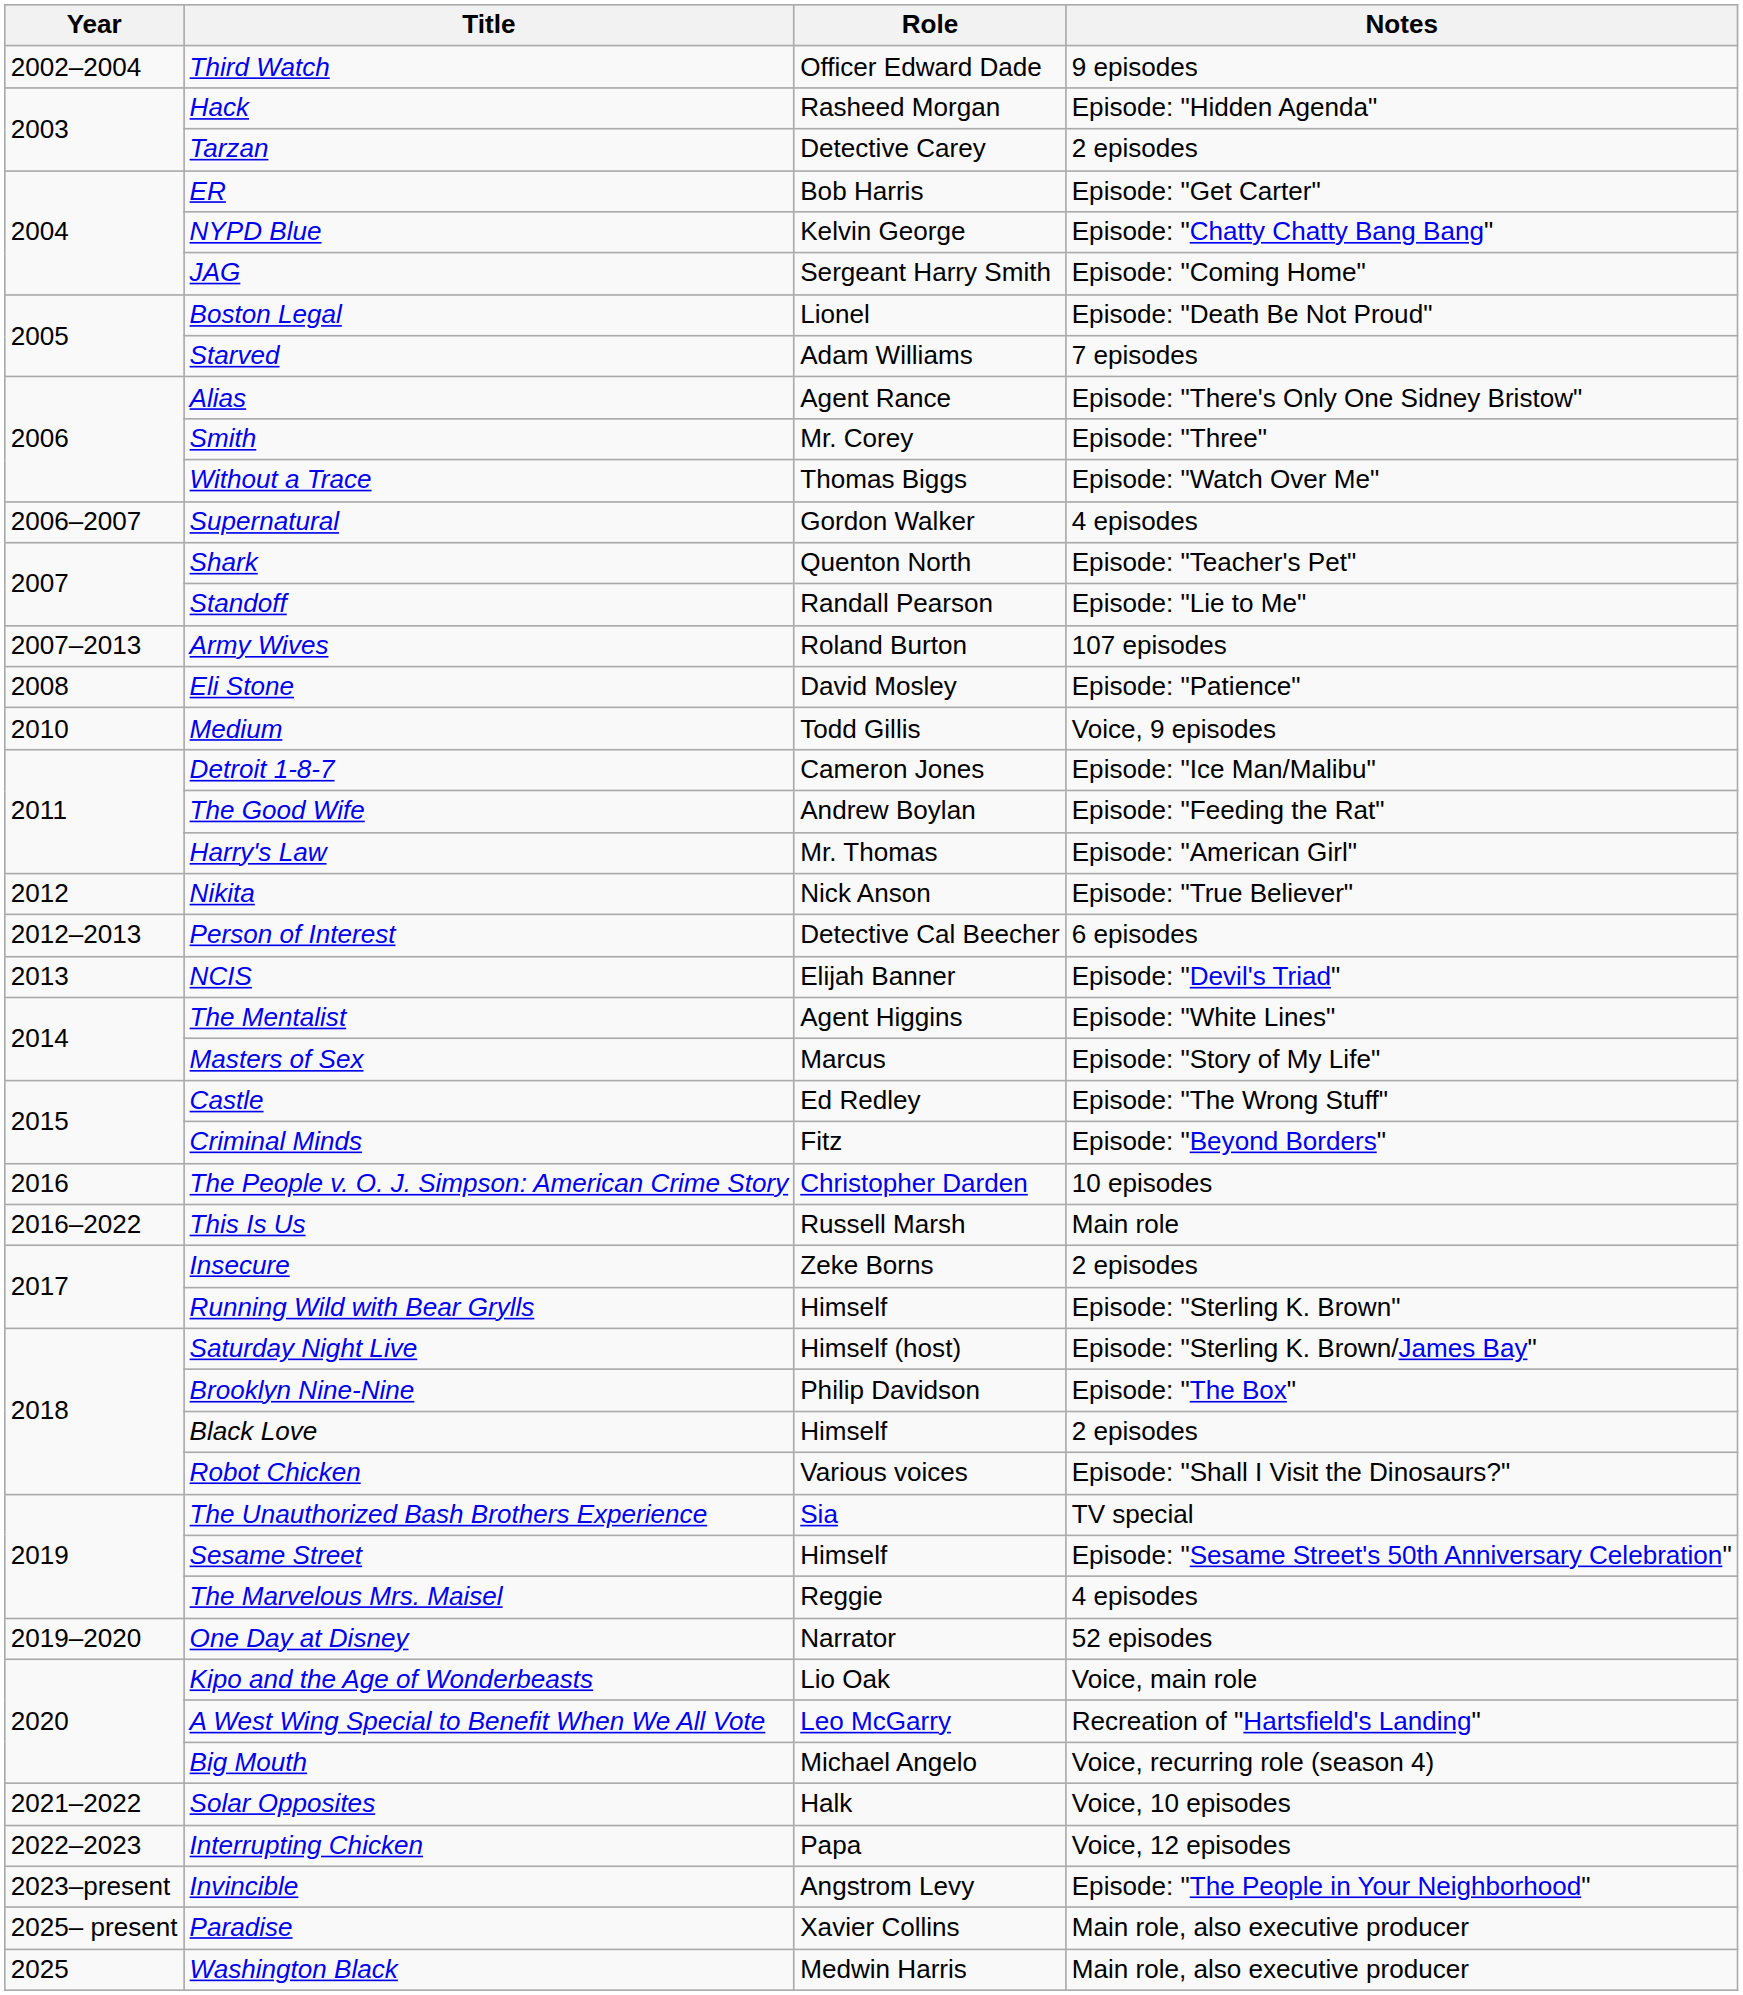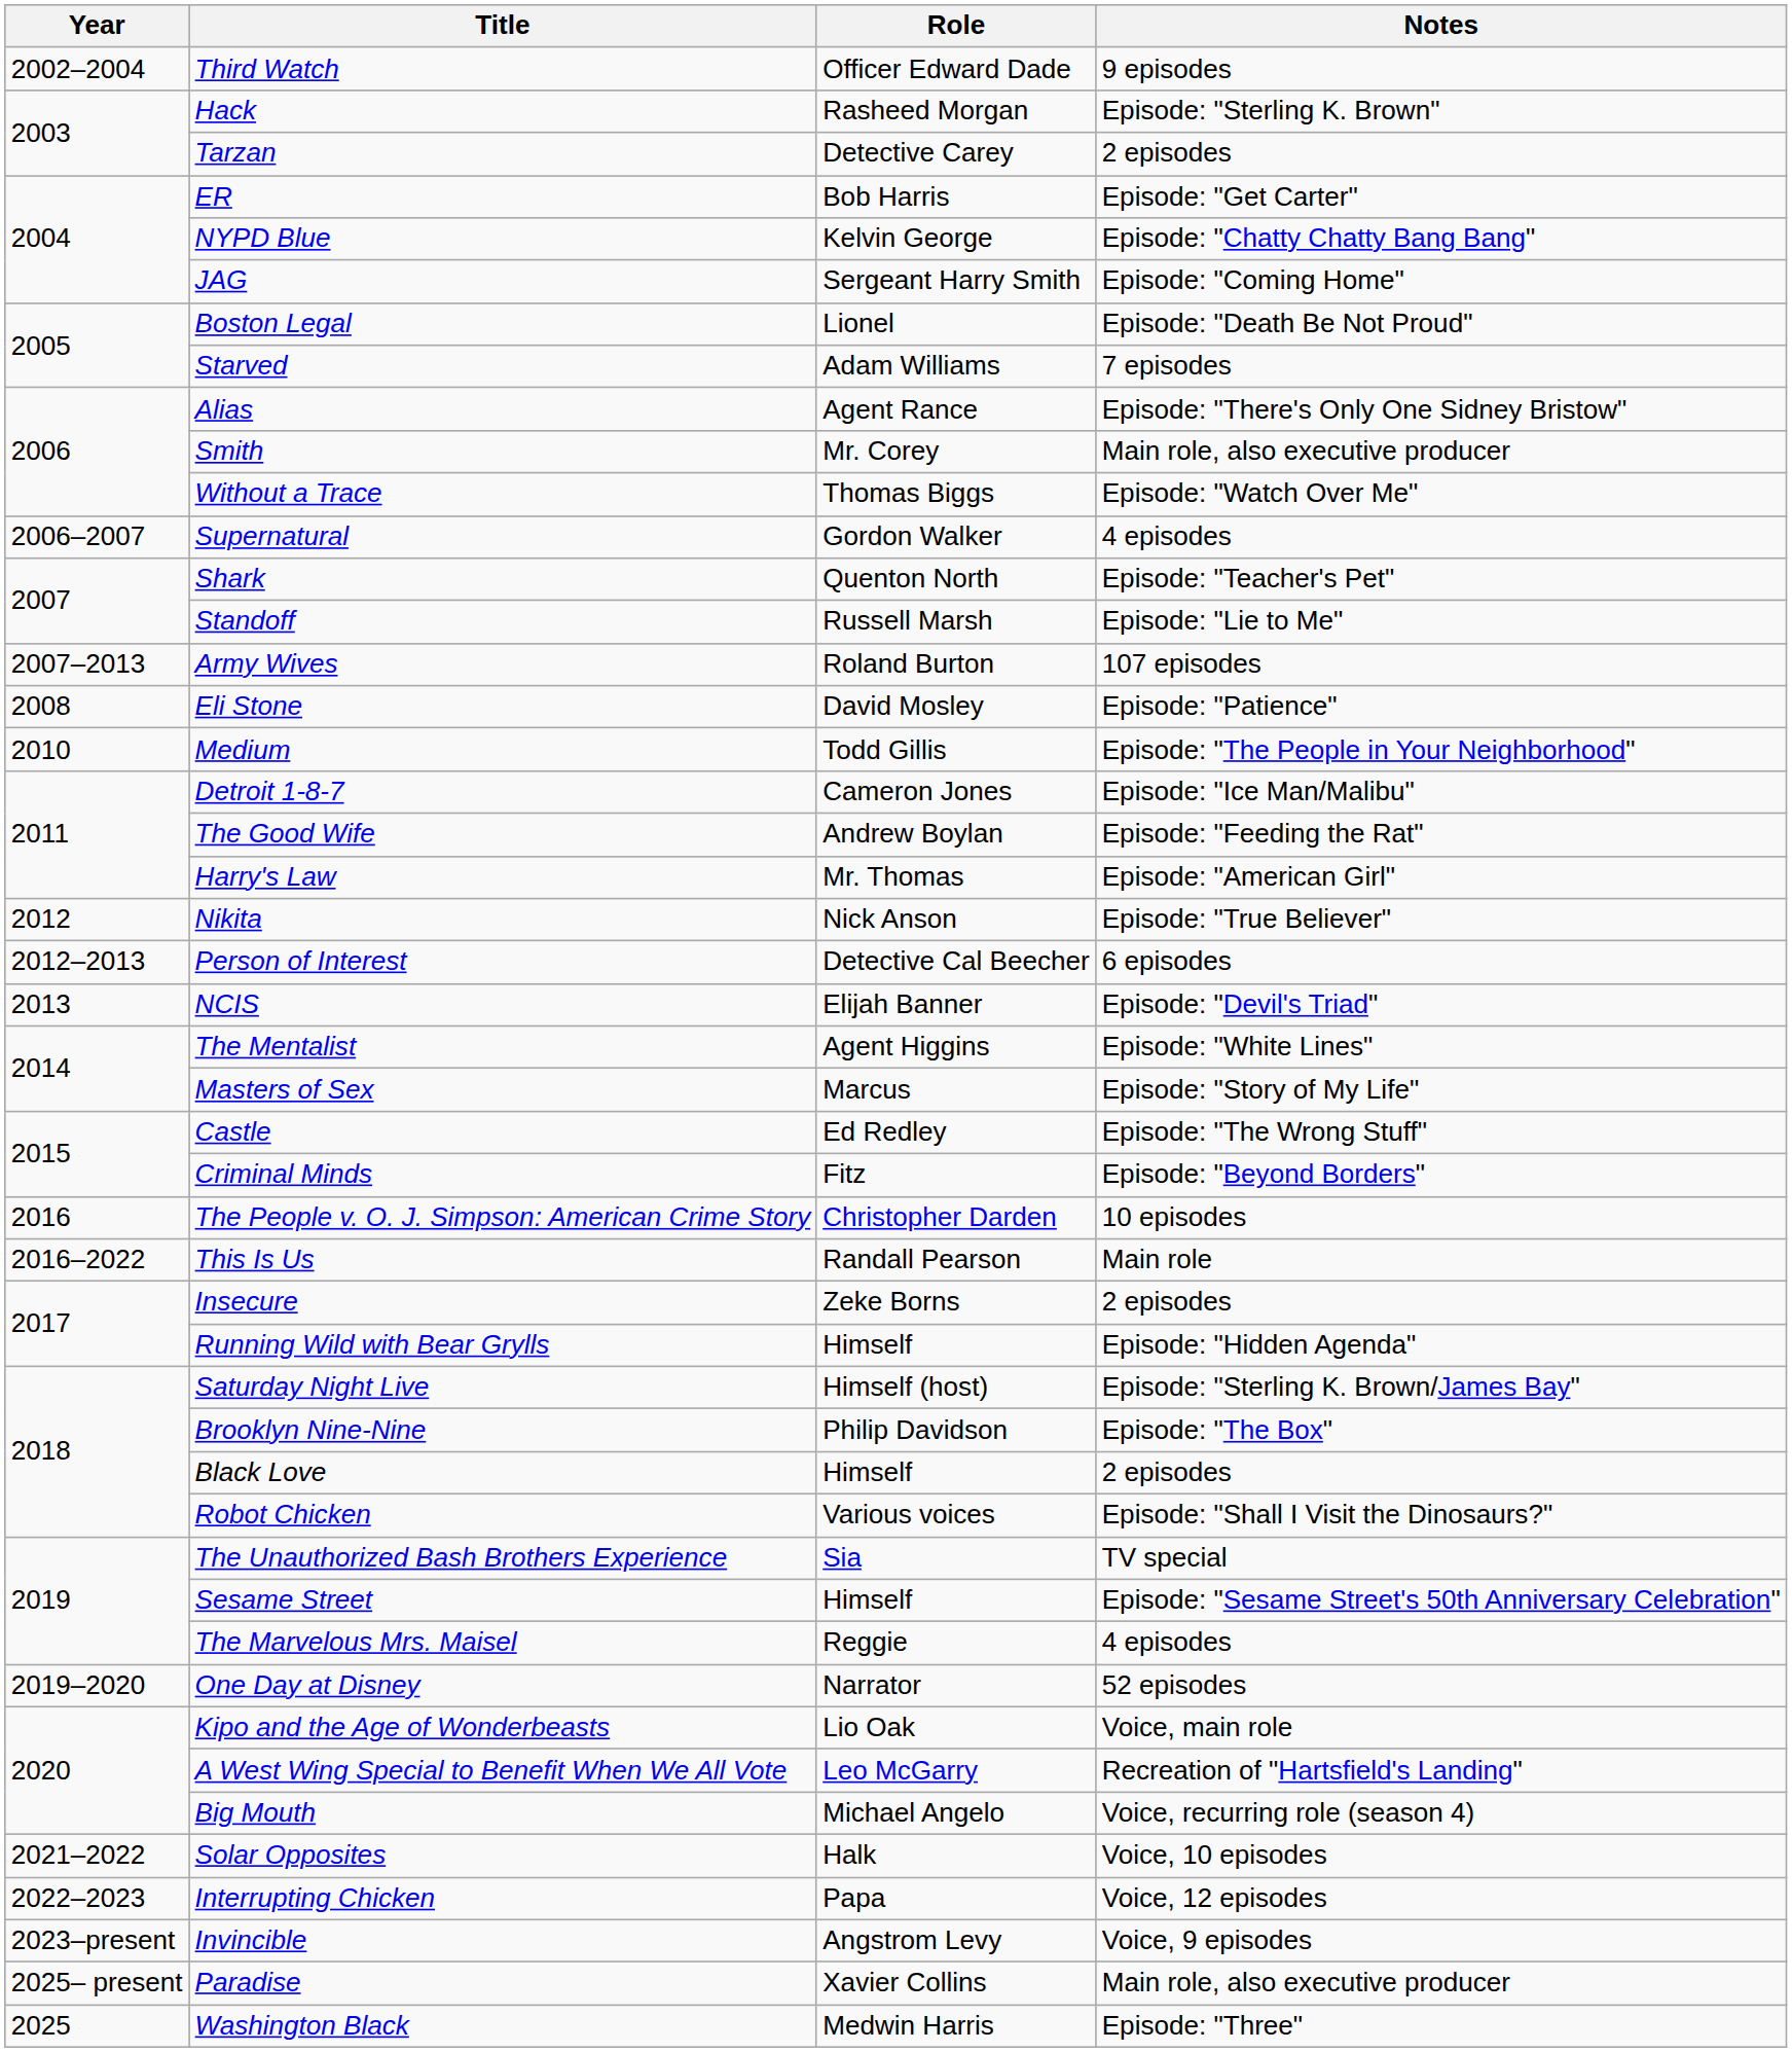 <table class="wikitable sortable">
 <tr>
 <th>Year</th>
 <th>Title</th>
 <th>Role</th>
 <th class="unsortable">Notes</th>
 </tr>
 <tr>
 <td>2002–2004</td>
 <td><em><a href='#'>Third Watch</a></em></td>
 <td>Officer Edward Dade</td>
 <td>9 episodes</td>
 </tr>
 <tr>
 <td rowspan="2">2003</td>
 <td><em><a href='#'>Hack</a></em></td>
 <td>Rasheed Morgan</td>
-<td>Episode: "Hidden Agenda"</td>
+<td>Episode: "Sterling K. Brown"</td>
 </tr>
 <tr>
 <td><em><a href='#'>Tarzan</a></em></td>
 <td>Detective Carey</td>
 <td>2 episodes</td>
 </tr>
 <tr>
 <td rowspan="3">2004</td>
 <td><em><a href='#'>ER</a></em></td>
 <td>Bob Harris</td>
 <td>Episode: "Get Carter"</td>
 </tr>
 <tr>
 <td><em><a href='#'>NYPD Blue</a></em></td>
 <td>Kelvin George</td>
 <td>Episode: "<a href='#'>Chatty Chatty Bang Bang</a>"</td>
 </tr>
 <tr>
 <td><em><a href='#'>JAG</a></em></td>
 <td>Sergeant Harry Smith</td>
 <td>Episode: "Coming Home"</td>
 </tr>
 <tr>
 <td rowspan="2">2005</td>
 <td><em><a href='#'>Boston Legal</a></em></td>
 <td>Lionel</td>
 <td>Episode: "Death Be Not Proud"</td>
 </tr>
 <tr>
 <td><em><a href='#'>Starved</a></em></td>
 <td>Adam Williams</td>
 <td>7 episodes</td>
 </tr>
 <tr>
 <td rowspan="3">2006</td>
 <td><em><a href='#'>Alias</a></em></td>
 <td>Agent Rance</td>
 <td>Episode: "There's Only One Sidney Bristow"</td>
 </tr>
 <tr>
 <td><em><a href='#'>Smith</a></em></td>
 <td>Mr. Corey</td>
-<td>Episode: "Three"</td>
+<td>Main role, also executive producer</td>
 </tr>
 <tr>
 <td><em><a href='#'>Without a Trace</a></em></td>
 <td>Thomas Biggs</td>
 <td>Episode: "Watch Over Me"</td>
 </tr>
 <tr>
 <td>2006–2007</td>
 <td><em><a href='#'>Supernatural</a></em></td>
 <td>Gordon Walker</td>
 <td>4 episodes</td>
 </tr>
 <tr>
 <td rowspan="2">2007</td>
 <td><em><a href='#'>Shark</a></em></td>
 <td>Quenton North</td>
 <td>Episode: "Teacher's Pet"</td>
 </tr>
 <tr>
 <td><em><a href='#'>Standoff</a></em></td>
-<td>Randall Pearson</td>
+<td>Russell Marsh</td>
 <td>Episode: "Lie to Me"</td>
 </tr>
 <tr>
 <td>2007–2013</td>
 <td><em><a href='#'>Army Wives</a></em></td>
 <td>Roland Burton</td>
 <td>107 episodes</td>
 </tr>
 <tr>
 <td>2008</td>
 <td><em><a href='#'>Eli Stone</a></em></td>
 <td>David Mosley</td>
 <td>Episode: "Patience"</td>
 </tr>
 <tr>
 <td>2010</td>
 <td><em><a href='#'>Medium</a></em></td>
 <td>Todd Gillis</td>
-<td>Voice, 9 episodes</td>
+<td>Episode: "<a href='#'>The People in Your Neighborhood</a>"</td>
 </tr>
 <tr>
 <td rowspan="3">2011</td>
 <td><em><a href='#'>Detroit 1-8-7</a></em></td>
 <td>Cameron Jones</td>
 <td>Episode: "Ice Man/Malibu"</td>
 </tr>
 <tr>
 <td><em><a href='#'>The Good Wife</a></em></td>
 <td>Andrew Boylan</td>
 <td>Episode: "Feeding the Rat"</td>
 </tr>
 <tr>
 <td><em><a href='#'>Harry's Law</a></em></td>
 <td>Mr. Thomas</td>
 <td>Episode: "American Girl"</td>
 </tr>
 <tr>
 <td>2012</td>
 <td><em><a href='#'>Nikita</a></em></td>
 <td>Nick Anson</td>
 <td>Episode: "True Believer"</td>
 </tr>
 <tr>
 <td>2012–2013</td>
 <td><em><a href='#'>Person of Interest</a></em></td>
 <td>Detective Cal Beecher</td>
 <td>6 episodes</td>
 </tr>
 <tr>
 <td>2013</td>
 <td><em><a href='#'>NCIS</a></em></td>
 <td>Elijah Banner</td>
 <td>Episode: "<a href='#'>Devil's Triad</a>"</td>
 </tr>
 <tr>
 <td rowspan="2">2014</td>
 <td><em><a href='#'>The Mentalist</a></em></td>
 <td>Agent Higgins</td>
 <td>Episode: "White Lines"</td>
 </tr>
 <tr>
 <td><em><a href='#'>Masters of Sex</a></em></td>
 <td>Marcus</td>
 <td>Episode: "Story of My Life"</td>
 </tr>
 <tr>
 <td rowspan="2">2015</td>
 <td><em><a href='#'>Castle</a></em></td>
 <td>Ed Redley</td>
 <td>Episode: "The Wrong Stuff"</td>
 </tr>
 <tr>
 <td><em><a href='#'>Criminal Minds</a></em></td>
 <td>Fitz</td>
 <td>Episode: "<a href='#'>Beyond Borders</a>"</td>
 </tr>
 <tr>
 <td>2016</td>
 <td><em><a href='#'>The People v. O. J. Simpson: American Crime Story</a></em></td>
 <td><a href='#'>Christopher Darden</a></td>
 <td>10 episodes</td>
 </tr>
 <tr>
 <td>2016–2022</td>
 <td><em><a href='#'>This Is Us</a></em></td>
-<td>Russell Marsh</td>
+<td>Randall Pearson</td>
 <td>Main role</td>
 </tr>
 <tr>
 <td rowspan="2">2017</td>
 <td><em><a href='#'>Insecure</a></em></td>
 <td>Zeke Borns</td>
 <td>2 episodes</td>
 </tr>
 <tr>
 <td><em><a href='#'>Running Wild with Bear Grylls</a></em></td>
 <td>Himself</td>
-<td>Episode: "Sterling K. Brown"</td>
+<td>Episode: "Hidden Agenda"</td>
 </tr>
 <tr>
 <td rowspan="4">2018</td>
 <td><em><a href='#'>Saturday Night Live</a></em></td>
 <td>Himself (host)</td>
 <td>Episode: "Sterling K. Brown/<a href='#'>James Bay</a>"</td>
 </tr>
 <tr>
 <td><em><a href='#'>Brooklyn Nine-Nine</a></em></td>
 <td>Philip Davidson</td>
 <td>Episode: "<a href='#'>The Box</a>"</td>
 </tr>
 <tr>
 <td><em>Black Love</em></td>
 <td>Himself</td>
 <td>2 episodes</td>
 </tr>
 <tr>
 <td><em><a href='#'>Robot Chicken</a></em></td>
 <td>Various voices</td>
 <td>Episode: "Shall I Visit the Dinosaurs?"</td>
 </tr>
 <tr>
 <td rowspan="3">2019</td>
 <td><em><a href='#'>The Unauthorized Bash Brothers Experience</a></em></td>
 <td><a href='#'>Sia</a></td>
 <td>TV special</td>
 </tr>
 <tr>
 <td><em><a href='#'>Sesame Street</a></em></td>
 <td>Himself</td>
 <td>Episode: "<a href='#'>Sesame Street's 50th Anniversary Celebration</a>"</td>
 </tr>
 <tr>
 <td><em><a href='#'>The Marvelous Mrs. Maisel</a></em></td>
 <td>Reggie</td>
 <td>4 episodes</td>
 </tr>
 <tr>
 <td>2019–2020</td>
 <td><em><a href='#'>One Day at Disney</a></em></td>
 <td>Narrator</td>
 <td>52 episodes</td>
 </tr>
 <tr>
 <td rowspan="3">2020</td>
 <td><em><a href='#'>Kipo and the Age of Wonderbeasts</a></em></td>
 <td>Lio Oak</td>
 <td>Voice, main role</td>
 </tr>
 <tr>
 <td><em><a href='#'>A West Wing Special to Benefit When We All Vote</a></em></td>
 <td><a href='#'>Leo McGarry</a></td>
 <td>Recreation of "<a href='#'>Hartsfield's Landing</a>"</td>
 </tr>
 <tr>
 <td><em><a href='#'>Big Mouth</a></em></td>
 <td>Michael Angelo</td>
 <td>Voice, recurring role (season 4)</td>
 </tr>
 <tr>
 <td>2021–2022</td>
 <td><em><a href='#'>Solar Opposites</a></em></td>
 <td>Halk</td>
 <td>Voice, 10 episodes</td>
 </tr>
 <tr>
 <td>2022–2023</td>
 <td><em><a href='#'>Interrupting Chicken</a></em></td>
 <td>Papa</td>
 <td>Voice, 12 episodes</td>
 </tr>
 <tr>
 <td>2023–present</td>
 <td><em><a href='#'>Invincible</a></em></td>
 <td>Angstrom Levy</td>
-<td>Episode: "<a href='#'>The People in Your Neighborhood</a>"</td>
+<td>Voice, 9 episodes</td>
 </tr>
 <tr>
 <td>2025– present</td>
 <td><em><a href='#'>Paradise</a></em></td>
 <td>Xavier Collins</td>
 <td>Main role, also executive producer</td>
 </tr>
 <tr>
 <td>2025</td>
 <td><em><a href='#'>Washington Black</a></em></td>
 <td>Medwin Harris</td>
-<td>Main role, also executive producer</td>
+<td>Episode: "Three"</td>
 </tr>
 </table>
